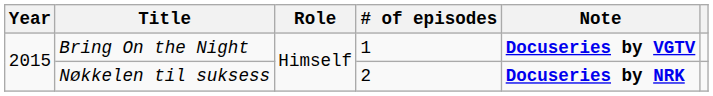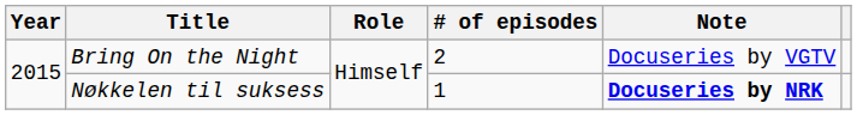 <table class ="wikitable sortable">
 <tr>
 <th>Year</th>
 <th>Title</th>
 <th>Role</th>
 <th># of episodes</th>
 <th>Note</th>
 <th scope="col" class="unsortable"></th>
 </tr>
 <tr>
 <td rowspan="2">2015</td>
 <td><em>Bring On the Night</em></td>
 <td rowspan="2">Himself</td>
-<td>1 </td>
-<td><strong><a href='#'>Docuseries</a> by <a href='#'>VGTV</a></strong></td>
+<td>2 </td>
+<td><a href='#'>Docuseries</a> by <a href='#'>VGTV</a></td>
 <td style="text-align:center;"></td>
 </tr>
 <tr>
 <td><em>Nøkkelen til suksess</em></td>
-<td>2 </td>
+<td>1 </td>
 <td><strong><a href='#'>Docuseries</a> by <a href='#'>NRK</a></strong></td>
 <td style="text-align:center;"></td>
 </tr>
 </table>
